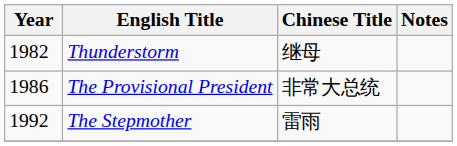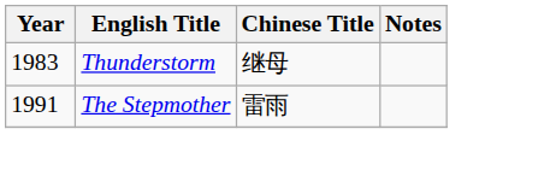 <table class="wikitable">
 <tr>
 <th align="left" valign="top" width="40">Year</th>
 <th align="left" valign="top">English Title</th>
 <th align="left" valign="top">Chinese Title</th>
 <th align="left" valign="top">Notes</th>
 </tr>
 <tr>
-<td align="left" valign="top">1982</td>
+<td align="left" valign="top">1983</td>
 <td align="left" valign="top"><em><a href='#'>Thunderstorm</a></em></td>
 <td align="left" valign="top">继母</td>
 <td align="left" valign="top"></td>
 </tr>
 <tr>
-<td align="left" valign="top">1986</td>
-<td align="left" valign="top"><em><a href='#'>The Provisional President</a></em></td>
-<td align="left" valign="top">非常大总统</td>
-<td align="left" valign="top"></td>
-</tr>
-<tr>
-<td align="left" valign="top">1992</td>
+<td align="left" valign="top">1991</td>
 <td align="left" valign="top"><em><a href='#'>The Stepmother</a></em></td>
 <td align="left" valign="top">雷雨</td>
 <td align="left" valign="top"></td>
 </tr>
 <tr>
 </tr>
 </table>
